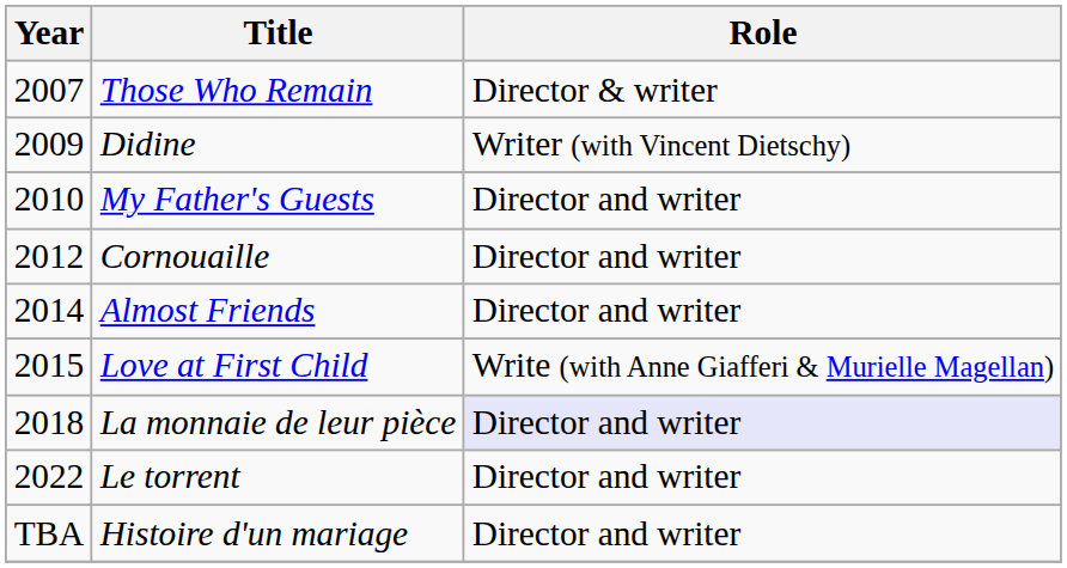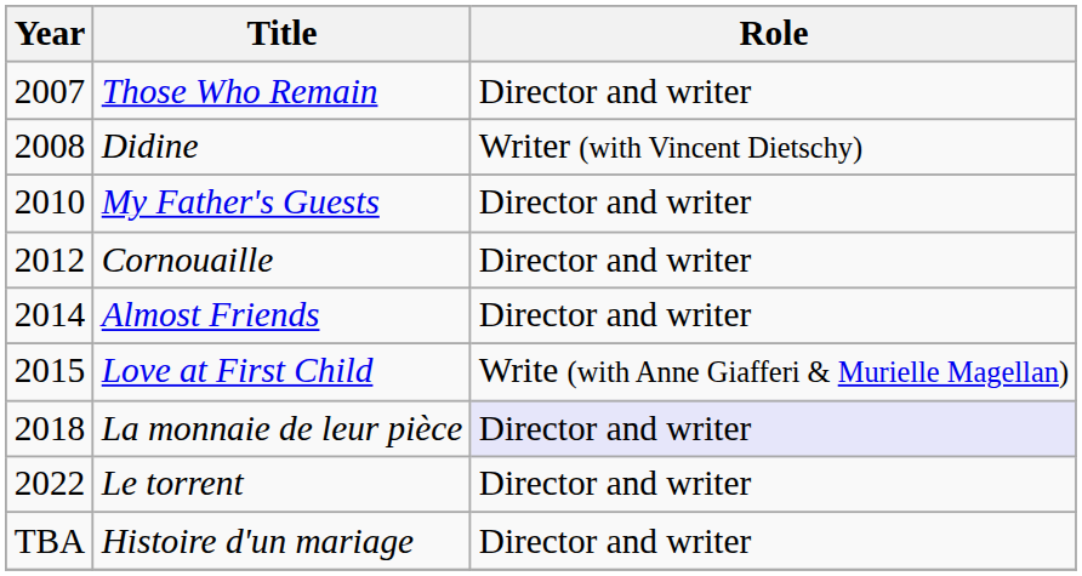 <table class="wikitable sortable">
 <tr>
 <th>Year</th>
 <th>Title</th>
 <th>Role</th>
 </tr>
 <tr>
 <td>2007</td>
 <td><em><a href='#'>Those Who Remain</a></em></td>
-<td>Director & writer</td>
+<td>Director and writer</td>
 </tr>
 <tr>
-<td>2009</td>
+<td>2008</td>
 <td><em>Didine</em></td>
 <td>Writer <small>(with Vincent Dietschy)</small></td>
 </tr>
 <tr>
 <td>2010</td>
 <td><em><a href='#'>My Father's Guests</a></em></td>
 <td>Director and writer</td>
 </tr>
 <tr>
 <td>2012</td>
 <td><em>Cornouaille</em></td>
 <td>Director and writer</td>
 </tr>
 <tr>
 <td>2014</td>
 <td><em><a href='#'>Almost Friends</a></em></td>
 <td>Director and writer</td>
 </tr>
 <tr>
 <td>2015</td>
 <td><em><a href='#'>Love at First Child</a></em></td>
 <td>Write <small>(with Anne Giafferi & <a href='#'>Murielle Magellan</a>)</small></td>
 </tr>
 <tr>
 <td>2018</td>
 <td><em>La monnaie de leur pièce</em></td>
 <td style="background: lavender;">Director and writer</td>
 </tr>
 <tr>
 <td>2022</td>
 <td><em>Le torrent</em></td>
 <td>Director and writer</td>
 </tr>
 <tr>
 <td>TBA</td>
 <td><em>Histoire d'un mariage</em></td>
 <td>Director and writer</td>
 </tr>
 <tr>
 </tr>
 </table>
